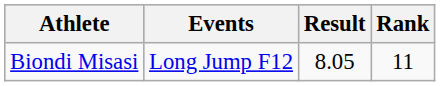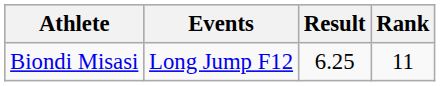 <table class=wikitable style="font-size:90%">
 <tr align=center>
 <th scope="col">Athlete</th>
 <th scope="col">Events</th>
 <th scope="col">Result</th>
 <th scope="col">Rank</th>
 </tr>
 <tr align=center>
 <td align=left><a href='#'>Biondi Misasi</a></td>
 <td align=left><a href='#'>Long Jump F12</a></td>
-<td>8.05</td>
+<td>6.25</td>
 <td>11</td>
 </tr>
 </table>
